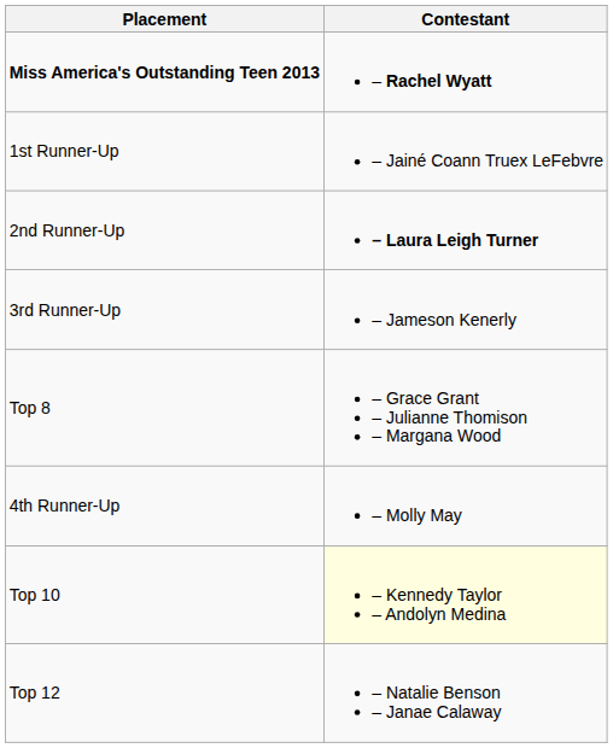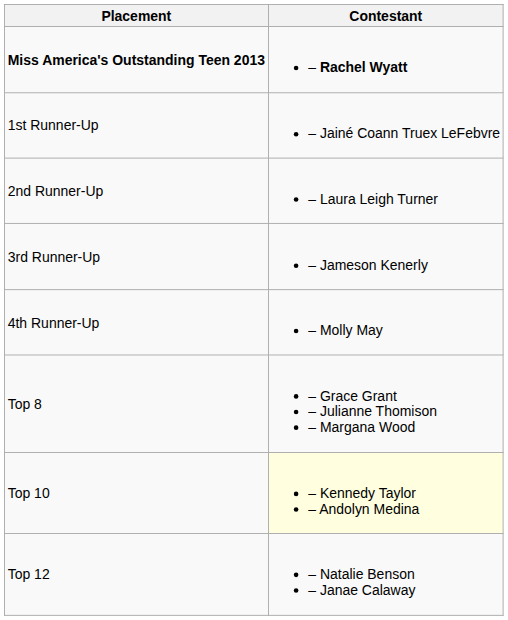 <table class="wikitable sortable" style="font-size: 95%;">
 <tr>
 <th>Placement</th>
 <th>Contestant</th>
 </tr>
 <tr>
 <td><strong>Miss America's Outstanding Teen 2013</strong></td>
 <td><br><ul><li><strong></strong> – <strong>Rachel Wyatt</strong></li></ul></td>
 </tr>
 <tr>
 <td>1st Runner-Up</td>
 <td><br><ul><li> – Jainé Coann Truex LeFebvre</li></ul></td>
 </tr>
 <tr>
 <td>2nd Runner-Up</td>
-<td><strong><br><ul><li> – Laura Leigh Turner</li></ul></strong></td>
+<td><br><ul><li> – Laura Leigh Turner</li></ul></td>
 </tr>
 <tr>
 <td>3rd Runner-Up</td>
 <td><br><ul><li> – Jameson Kenerly</li></ul></td>
 </tr>
 <tr>
+<td>4th Runner-Up</td>
+<td><br><ul><li> – Molly May</li></ul></td>
+</tr>
+<tr>
 <td>Top 8</td>
 <td><br><ul><li> – Grace Grant</li><li> – Julianne Thomison</li><li> – Margana Wood</li></ul></td>
-</tr>
-<tr>
-<td>4th Runner-Up</td>
-<td><br><ul><li> – Molly May</li></ul></td>
 </tr>
 <tr>
 <td>Top 10</td>
 <td style="background: lightyellow;"><br><ul><li> – Kennedy Taylor</li><li> – Andolyn Medina</li></ul></td>
 </tr>
 <tr>
 <td>Top 12</td>
 <td><br><ul><li> – Natalie Benson</li><li> – Janae Calaway</li></ul></td>
 </tr>
 </table>
